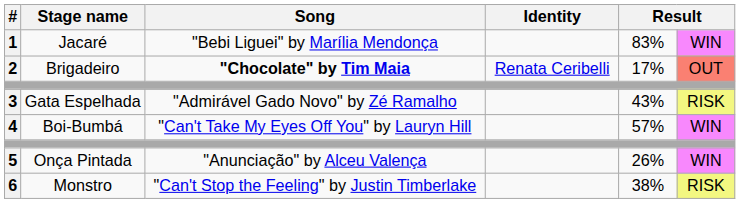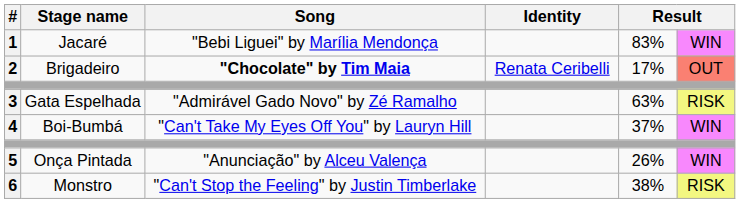 <table class="wikitable plainrowheaders" style="text-align: center;">
 <tr>
 <th>#</th>
 <th width=115>Stage name</th>
 <th width=330>Song</th>
 <th width=125>Identity</th>
 <th width=100 colspan=2>Result</th>
 </tr>
 <tr>
 <th>1</th>
 <td>Jacaré</td>
 <td>"Bebi Liguei" by <a href='#'>Marília Mendonça</a></td>
 <td></td>
 <td width=50>83%</td>
 <td width=50 bgcolor="#F888FD">WIN</td>
 </tr>
 <tr>
 <th>2</th>
 <td>Brigadeiro</td>
 <td><strong>"Chocolate" by <a href='#'>Tim Maia</a></strong></td>
 <td><a href='#'>Renata Ceribelli</a></td>
 <td>17%</td>
 <td bgcolor="#FA8072">OUT</td>
 </tr>
 <tr>
 <td bgcolor="#A9A9A9" colspan="6"></td>
 </tr>
 <tr>
 <th>3</th>
 <td>Gata Espelhada</td>
 <td>"Admirável Gado Novo" by <a href='#'>Zé Ramalho</a></td>
 <td></td>
-<td>43%</td>
+<td>63%</td>
 <td bgcolor="#F3F781">RISK</td>
 </tr>
 <tr>
 <th>4</th>
 <td>Boi-Bumbá</td>
 <td>"<a href='#'>Can't Take My Eyes Off You</a>" by <a href='#'>Lauryn Hill</a></td>
 <td></td>
-<td>57%</td>
+<td>37%</td>
 <td bgcolor="#F888FD">WIN</td>
 </tr>
 <tr>
 <td bgcolor="#A9A9A9" colspan="6"></td>
 </tr>
 <tr>
 <th>5</th>
 <td>Onça Pintada</td>
 <td>"Anunciação" by <a href='#'>Alceu Valença</a></td>
 <td></td>
 <td>26%</td>
 <td bgcolor="#F888FD">WIN</td>
 </tr>
 <tr>
 <th>6</th>
 <td>Monstro</td>
 <td>"<a href='#'>Can't Stop the Feeling</a>" by <a href='#'>Justin Timberlake</a></td>
 <td></td>
 <td>38%</td>
 <td bgcolor="#F3F781">RISK</td>
 </tr>
 </table>
